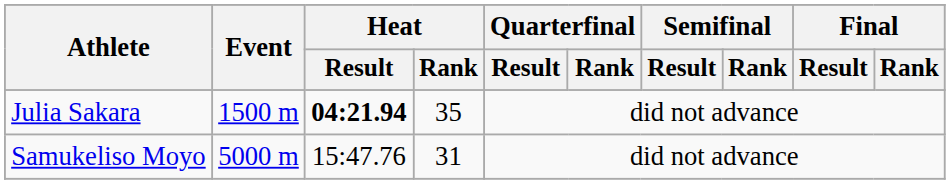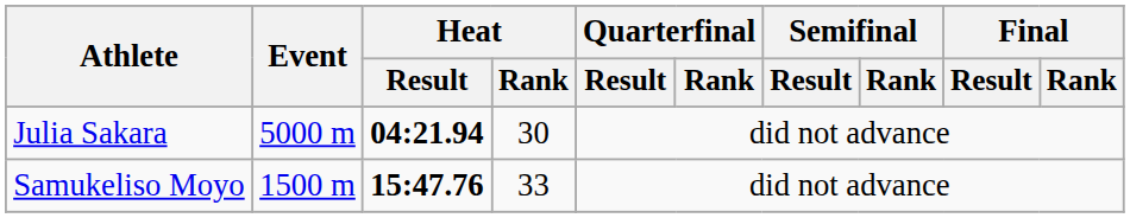 <table class=wikitable style="font-size:90%">
 <tr>
 <th rowspan="2">Athlete</th>
 <th rowspan="2">Event</th>
 <th colspan="2">Heat</th>
 <th colspan="2">Quarterfinal</th>
 <th colspan="2">Semifinal</th>
 <th colspan="2">Final</th>
 </tr>
 <tr style="font-size:95%">
 <th>Result</th>
 <th>Rank</th>
 <th>Result</th>
 <th>Rank</th>
 <th>Result</th>
 <th>Rank</th>
 <th>Result</th>
 <th>Rank</th>
 </tr>
 <tr align=center>
 <td align=left><a href='#'>Julia Sakara</a></td>
-<td align=left><a href='#'>1500 m</a></td>
+<td align=left><a href='#'>5000 m</a></td>
 <td><strong>04:21.94</strong></td>
-<td>35</td>
+<td>30</td>
 <td colspan=6>did not advance</td>
 </tr>
 <tr align=center>
 <td align=left><a href='#'>Samukeliso Moyo</a></td>
-<td align=left><a href='#'>5000 m</a></td>
-<td>15:47.76</td>
-<td>31</td>
+<td align=left><a href='#'>1500 m</a></td>
+<td><strong>15:47.76</strong></td>
+<td>33</td>
 <td colspan=6>did not advance</td>
 </tr>
 </table>
